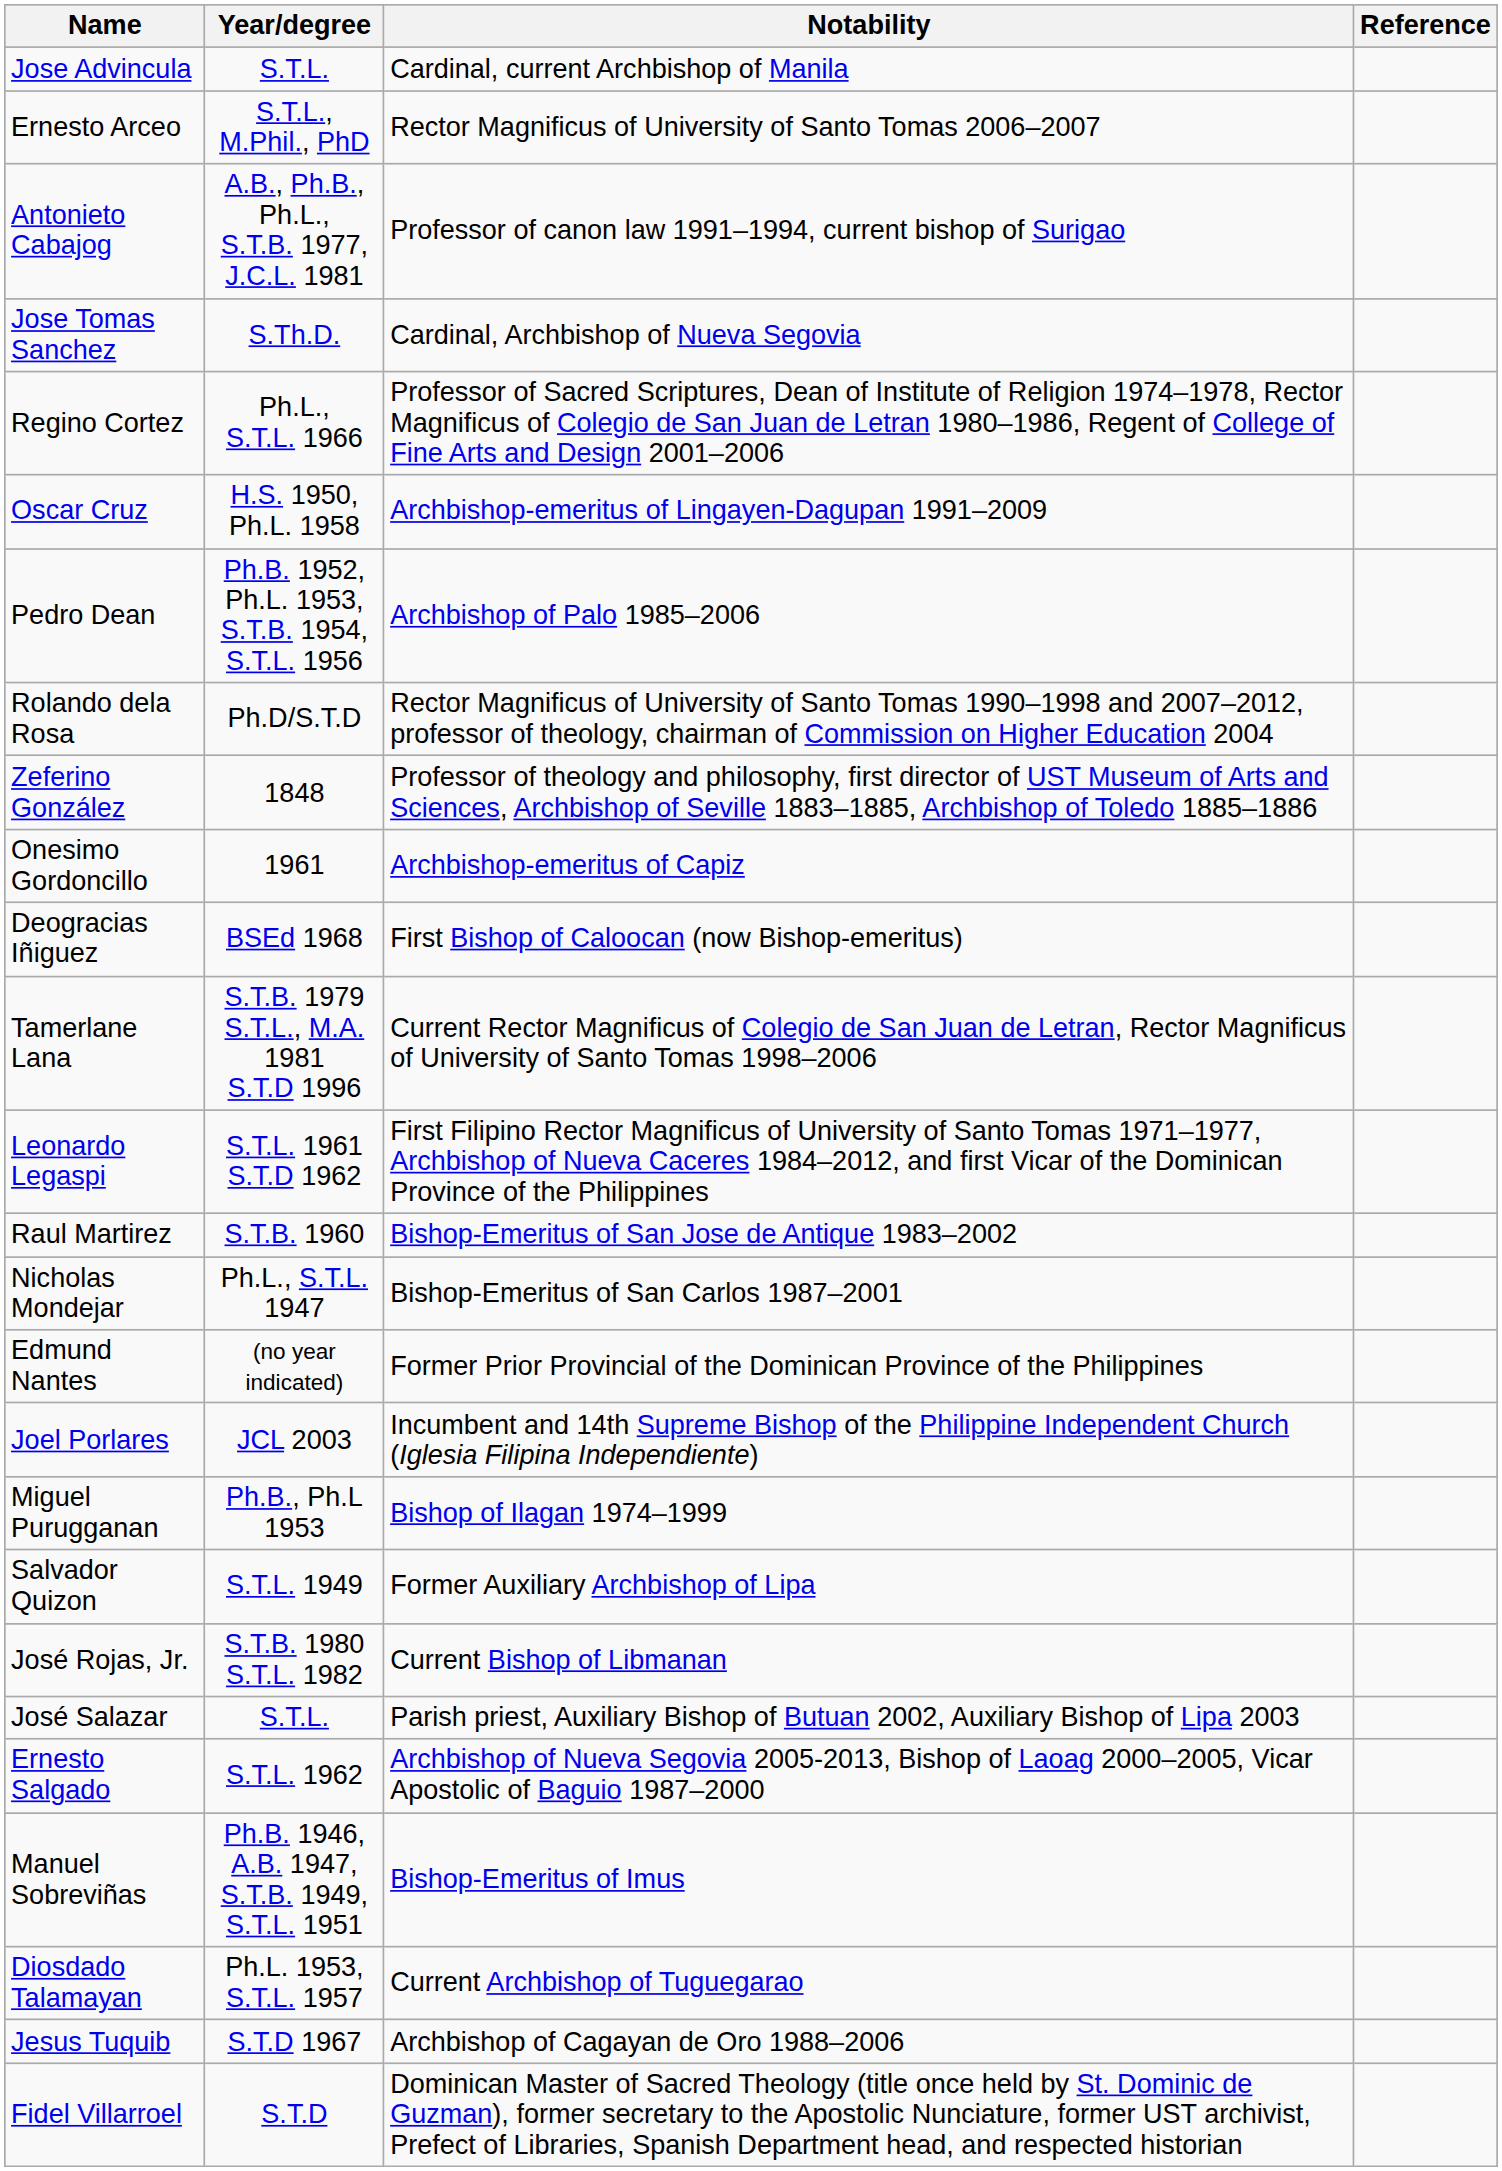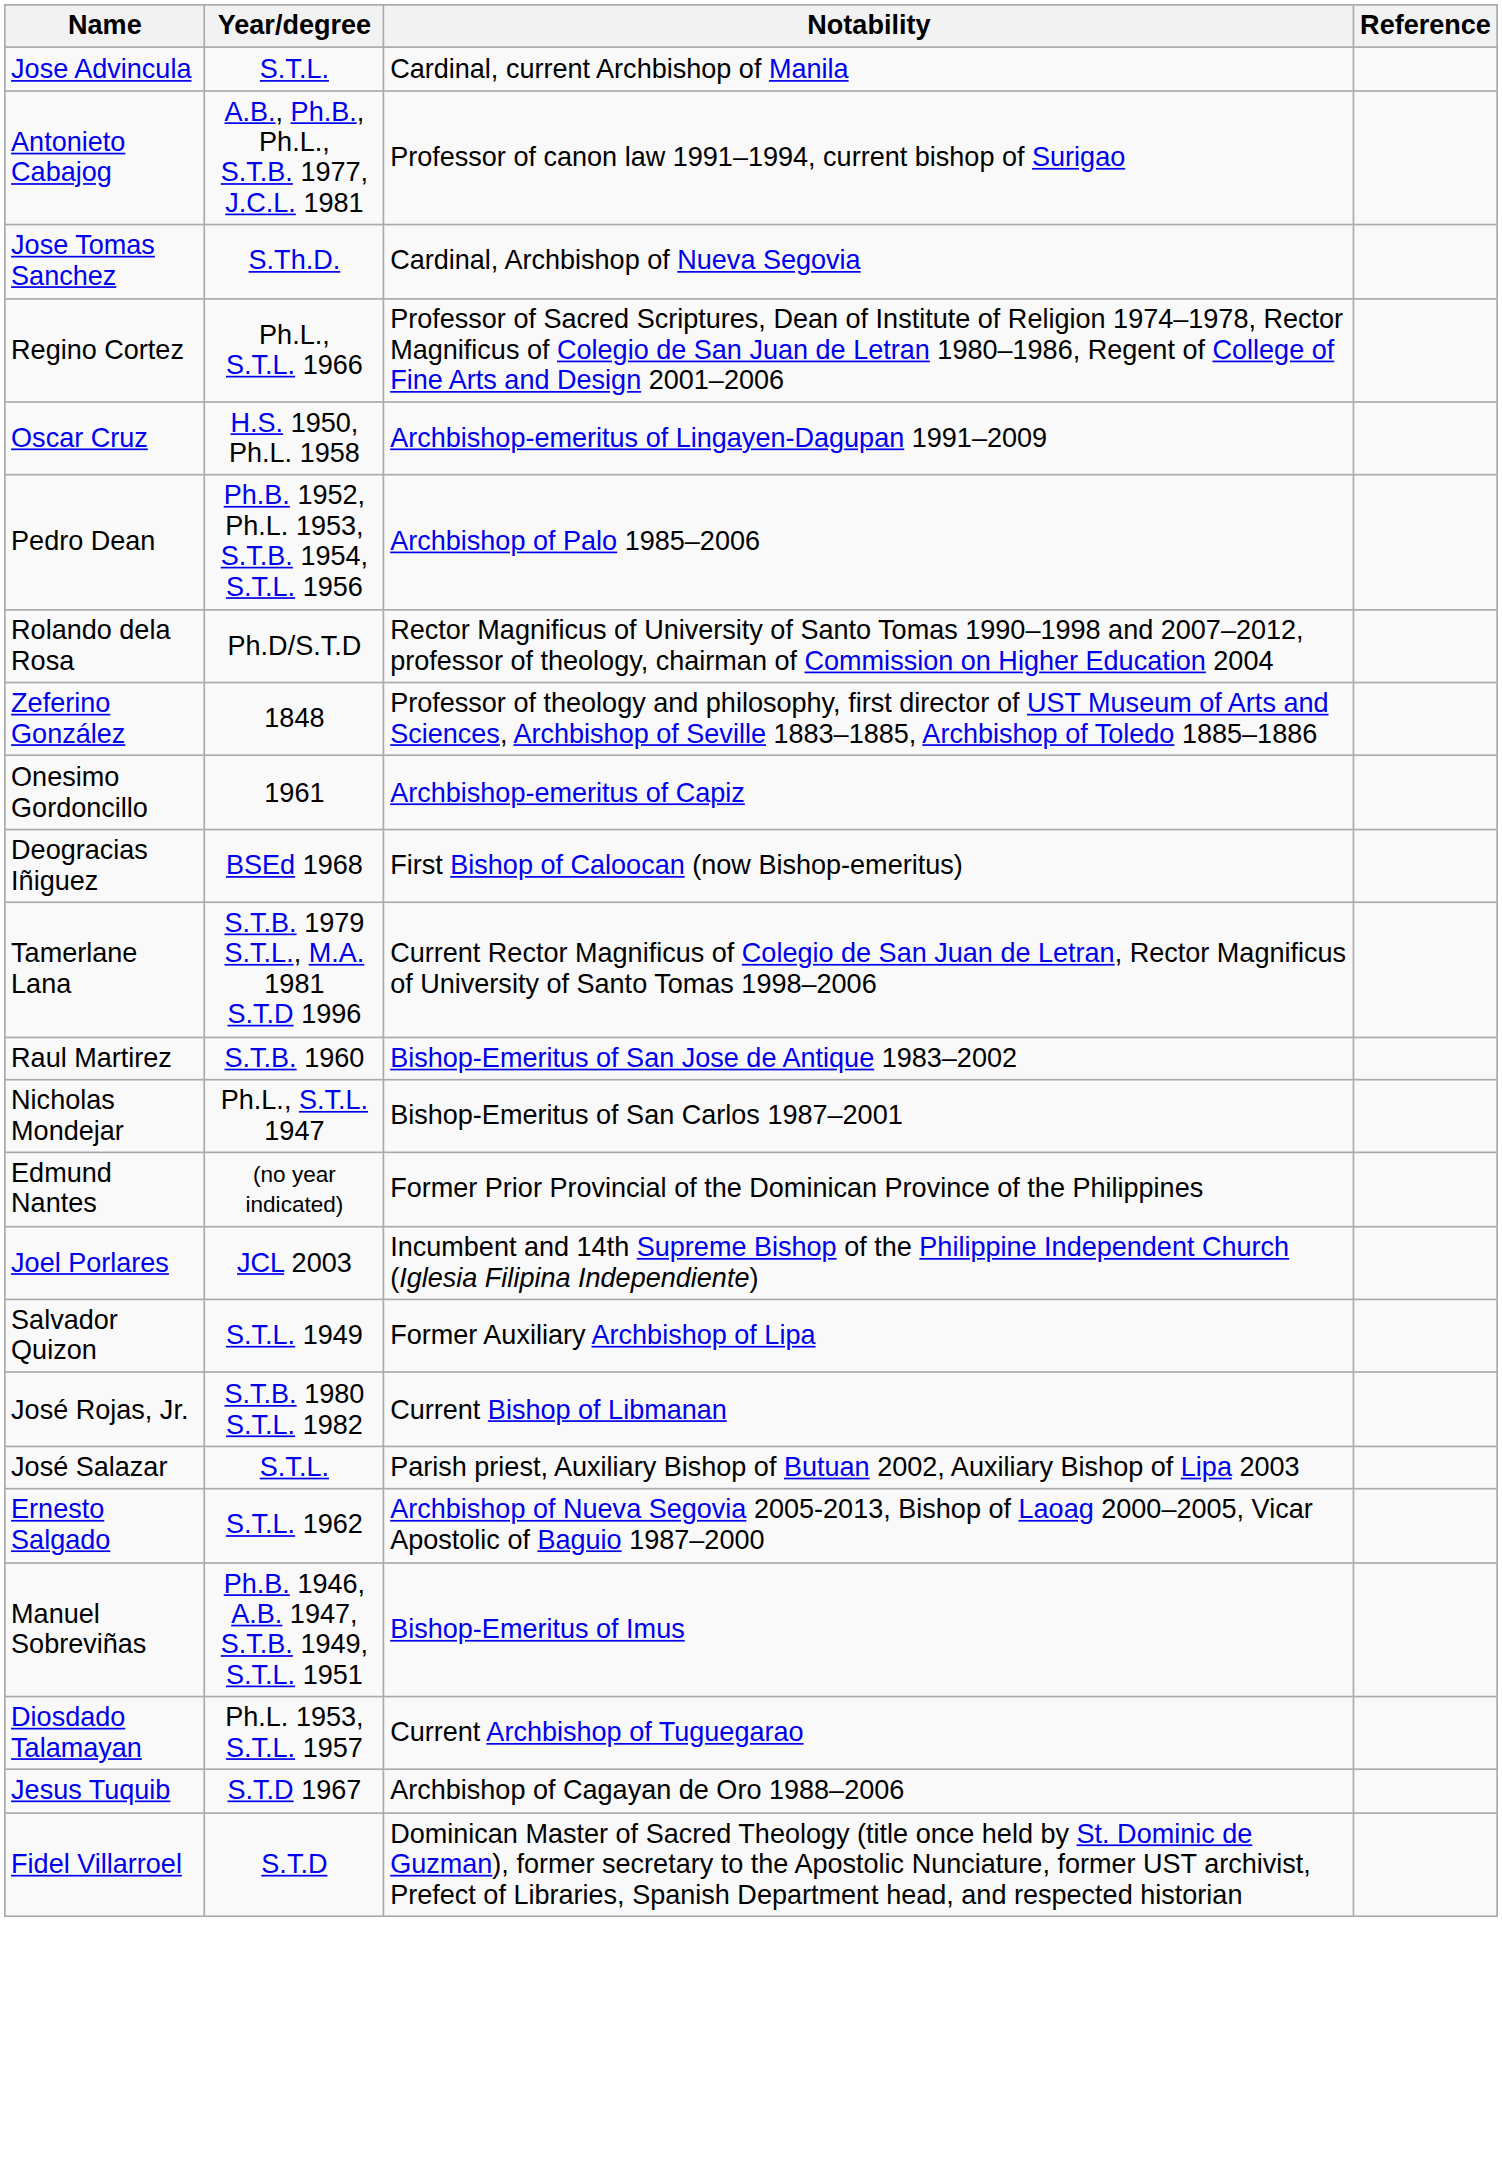 <table class="wikitable sortable" style="width:100%;">
 <tr>
 <th style="width:*;">Name</th>
 <th style="width:12%;">Year/degree</th>
 <th style="width:65%;" class="unsortable">Notability</th>
 <th style="width:*;" class="unsortable">Reference</th>
 </tr>
 <tr>
 <td><a href='#'>Jose Advincula</a></td>
 <td align=center><a href='#'>S.T.L.</a></td>
 <td>Cardinal, current Archbishop of <a href='#'>Manila</a></td>
 <td></td>
-</tr>
-<tr>
-<td>Ernesto Arceo</td>
-<td align=center><a href='#'>S.T.L.</a>, <a href='#'>M.Phil.</a>, <a href='#'>PhD</a></td>
-<td>Rector Magnificus of University of Santo Tomas 2006–2007</td>
-<td align=center></td>
 </tr>
 <tr>
 <td><a href='#'>Antonieto Cabajog</a></td>
 <td align=center><a href='#'>A.B.</a>, <a href='#'>Ph.B.</a>, Ph.L.,<br><a href='#'>S.T.B.</a> 1977,<br><a href='#'>J.C.L.</a> 1981</td>
 <td>Professor of canon law 1991–1994, current bishop of <a href='#'>Surigao</a></td>
 <td align=center></td>
 </tr>
 <tr>
 <td><a href='#'>Jose Tomas Sanchez</a></td>
 <td align=center><a href='#'>S.Th.D.</a></td>
 <td>Cardinal, Archbishop of <a href='#'>Nueva Segovia</a></td>
 <td align=center></td>
 </tr>
 <tr>
 <td>Regino Cortez</td>
 <td align=center>Ph.L.,<br><a href='#'>S.T.L.</a> 1966</td>
 <td>Professor of Sacred Scriptures, Dean of Institute of Religion 1974–1978, Rector Magnificus of <a href='#'>Colegio de San Juan de Letran</a> 1980–1986, Regent of <a href='#'>College of Fine Arts and Design</a> 2001–2006</td>
 <td align=center></td>
 </tr>
 <tr>
 <td><a href='#'>Oscar Cruz</a></td>
 <td align=center><a href='#'>H.S.</a> 1950,<br>Ph.L. 1958</td>
 <td><a href='#'>Archbishop-emeritus of Lingayen-Dagupan</a> 1991–2009</td>
 <td align=center></td>
 </tr>
 <tr>
 <td>Pedro Dean</td>
 <td align=center><a href='#'>Ph.B.</a> 1952,<br>Ph.L. 1953,<br><a href='#'>S.T.B.</a> 1954,<br><a href='#'>S.T.L.</a> 1956</td>
 <td><a href='#'>Archbishop of Palo</a> 1985–2006</td>
 <td align=center></td>
 </tr>
 <tr>
 <td>Rolando dela Rosa</td>
 <td align=center>Ph.D/S.T.D</td>
 <td>Rector Magnificus of University of Santo Tomas 1990–1998 and 2007–2012, professor of theology, chairman of <a href='#'>Commission on Higher Education</a> 2004</td>
 <td align=center></td>
 </tr>
 <tr>
 <td><a href='#'>Zeferino González</a></td>
 <td align=center>1848</td>
 <td>Professor of theology and philosophy, first director of <a href='#'>UST Museum of Arts and Sciences</a>, <a href='#'>Archbishop of Seville</a> 1883–1885, <a href='#'>Archbishop of Toledo</a> 1885–1886</td>
 <td align=center></td>
 </tr>
 <tr>
 <td>Onesimo Gordoncillo</td>
 <td align=center>1961</td>
 <td><a href='#'>Archbishop-emeritus of Capiz</a></td>
 <td align=center></td>
 </tr>
 <tr>
 <td>Deogracias Iñiguez</td>
 <td align=center><a href='#'>BSEd</a> 1968</td>
 <td>First <a href='#'>Bishop of Caloocan</a> (now Bishop-emeritus)</td>
 <td align=center></td>
 </tr>
 <tr>
 <td>Tamerlane Lana</td>
 <td align=center><a href='#'>S.T.B.</a> 1979<br><a href='#'>S.T.L.</a>, <a href='#'>M.A.</a> 1981<br><a href='#'>S.T.D</a> 1996</td>
 <td>Current Rector Magnificus of <a href='#'>Colegio de San Juan de Letran</a>, Rector Magnificus of University of Santo Tomas 1998–2006</td>
 <td align=center></td>
 </tr>
 <tr>
-<td><a href='#'>Leonardo Legaspi</a></td>
-<td align=center><a href='#'>S.T.L.</a> 1961<br><a href='#'>S.T.D</a> 1962</td>
-<td>First Filipino Rector Magnificus of University of Santo Tomas 1971–1977, <a href='#'>Archbishop of Nueva Caceres</a> 1984–2012, and first Vicar of the Dominican Province of the Philippines</td>
-<td align=center></td>
-</tr>
-<tr>
 <td>Raul Martirez</td>
 <td align=center><a href='#'>S.T.B.</a> 1960</td>
 <td><a href='#'>Bishop-Emeritus of San Jose de Antique</a> 1983–2002</td>
 <td align=center></td>
 </tr>
 <tr>
 <td>Nicholas Mondejar</td>
 <td align=center>Ph.L., <a href='#'>S.T.L.</a> 1947</td>
 <td>Bishop-Emeritus of San Carlos 1987–2001</td>
 <td align=center></td>
 </tr>
 <tr>
 <td>Edmund Nantes</td>
 <td align=center><small>(no year indicated)</small></td>
 <td>Former Prior Provincial of the Dominican Province of the Philippines</td>
 <td align=center></td>
 </tr>
 <tr>
 <td><a href='#'>Joel Porlares</a></td>
 <td align=center><a href='#'>JCL</a> 2003</td>
 <td>Incumbent and 14th <a href='#'>Supreme Bishop</a> of the <a href='#'>Philippine Independent Church</a> (<em>Iglesia Filipina Independiente</em>)</td>
-<td align=center></td>
-</tr>
-<tr>
-<td>Miguel Purugganan</td>
-<td align=center><a href='#'>Ph.B.</a>, Ph.L 1953</td>
-<td><a href='#'>Bishop of Ilagan</a> 1974–1999</td>
 <td align=center></td>
 </tr>
 <tr>
 <td>Salvador Quizon</td>
 <td align=center><a href='#'>S.T.L.</a> 1949</td>
 <td>Former Auxiliary <a href='#'>Archbishop of Lipa</a></td>
 <td align=center></td>
 </tr>
 <tr>
 <td>José Rojas, Jr.</td>
 <td align=center><a href='#'>S.T.B.</a> 1980<br><a href='#'>S.T.L.</a> 1982</td>
 <td>Current <a href='#'>Bishop of Libmanan</a></td>
 <td align=center></td>
 </tr>
 <tr>
 <td>José Salazar</td>
 <td align=center><a href='#'>S.T.L.</a></td>
 <td>Parish priest, Auxiliary Bishop of <a href='#'>Butuan</a> 2002, Auxiliary Bishop of <a href='#'>Lipa</a> 2003</td>
 <td align=center></td>
 </tr>
 <tr>
 <td><a href='#'>Ernesto Salgado</a></td>
 <td align=center><a href='#'>S.T.L.</a> 1962</td>
 <td><a href='#'>Archbishop of Nueva Segovia</a> 2005-2013, Bishop of <a href='#'>Laoag</a> 2000–2005, Vicar Apostolic of <a href='#'>Baguio</a> 1987–2000</td>
 <td align=center></td>
 </tr>
 <tr>
 <td>Manuel Sobreviñas</td>
 <td align=center><a href='#'>Ph.B.</a> 1946,<br><a href='#'>A.B.</a> 1947,<br><a href='#'>S.T.B.</a> 1949,<br><a href='#'>S.T.L.</a> 1951</td>
 <td><a href='#'>Bishop-Emeritus of Imus</a></td>
 <td align=center></td>
 </tr>
 <tr>
 <td><a href='#'>Diosdado Talamayan</a></td>
 <td align=center>Ph.L. 1953,<br><a href='#'>S.T.L.</a> 1957</td>
 <td>Current <a href='#'>Archbishop of Tuguegarao</a></td>
 <td align=center></td>
 </tr>
 <tr>
 <td><a href='#'>Jesus Tuquib</a></td>
 <td align=center><a href='#'>S.T.D</a> 1967</td>
 <td>Archbishop of Cagayan de Oro 1988–2006</td>
 <td align=center></td>
 </tr>
 <tr>
 <td><a href='#'>Fidel Villarroel</a></td>
 <td align=center><a href='#'>S.T.D</a></td>
 <td>Dominican Master of Sacred Theology (title once held by <a href='#'>St. Dominic de Guzman</a>), former secretary to the Apostolic Nunciature, former UST archivist, Prefect of Libraries, Spanish Department head, and respected historian</td>
 <td align=center></td>
 </tr>
 </table>
